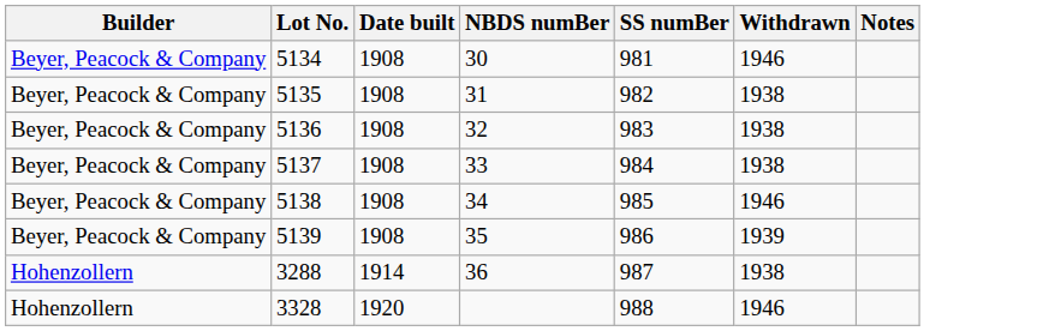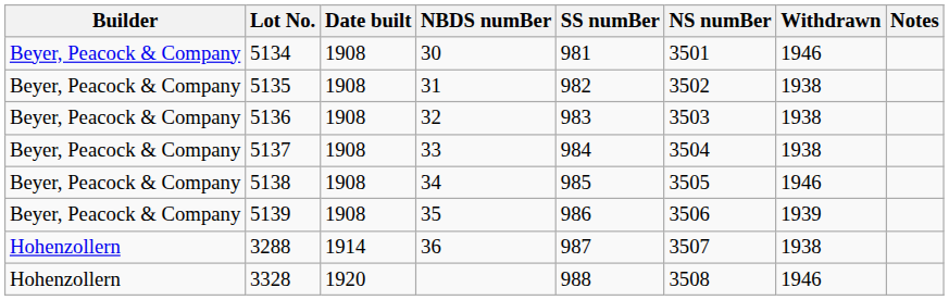 <table class="wikitable" style="float">
 <tr>
 <th>Builder</th>
 <th>Lot No.</th>
 <th>Date built</th>
 <th>NBDS numBer</th>
 <th>SS numBer</th>
+<th>NS numBer</th>
 <th>Withdrawn</th>
 <th>Notes</th>
 </tr>
 <tr>
 <td><a href='#'>Beyer, Peacock & Company</a></td>
 <td>5134</td>
 <td>1908</td>
 <td>30</td>
 <td>981</td>
+<td>3501</td>
 <td>1946</td>
 <td></td>
 </tr>
 <tr>
 <td>Beyer, Peacock & Company</td>
 <td>5135</td>
 <td>1908</td>
 <td>31</td>
 <td>982</td>
+<td>3502</td>
 <td>1938</td>
 <td></td>
 </tr>
 <tr>
 <td>Beyer, Peacock & Company</td>
 <td>5136</td>
 <td>1908</td>
 <td>32</td>
 <td>983</td>
+<td>3503</td>
 <td>1938</td>
 <td></td>
 </tr>
 <tr>
 <td>Beyer, Peacock & Company</td>
 <td>5137</td>
 <td>1908</td>
 <td>33</td>
 <td>984</td>
+<td>3504</td>
 <td>1938</td>
 <td></td>
 </tr>
 <tr>
 <td>Beyer, Peacock & Company</td>
 <td>5138</td>
 <td>1908</td>
 <td>34</td>
 <td>985</td>
+<td>3505</td>
 <td>1946</td>
 <td></td>
 </tr>
 <tr>
 <td>Beyer, Peacock & Company</td>
 <td>5139</td>
 <td>1908</td>
 <td>35</td>
 <td>986</td>
+<td>3506</td>
 <td>1939</td>
 <td></td>
 </tr>
 <tr>
 <td><a href='#'>Hohenzollern</a></td>
 <td>3288</td>
 <td>1914</td>
 <td>36</td>
 <td>987</td>
+<td>3507</td>
 <td>1938</td>
 <td></td>
 </tr>
 <tr>
 <td>Hohenzollern</td>
 <td>3328</td>
 <td>1920</td>
 <td></td>
 <td>988</td>
+<td>3508</td>
 <td>1946</td>
 <td></td>
 </tr>
 </table>
